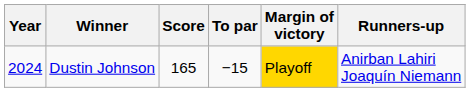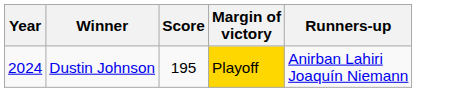 <table class="wikitable" style="font-size:95%">
 <tr>
 <th>Year</th>
 <th>Winner</th>
 <th>Score</th>
-<th>To par</th>
 <th>Margin of<br>victory</th>
 <th>Runners-up</th>
 </tr>
 <tr>
 <td><a href='#'>2024</a></td>
 <td> <a href='#'>Dustin Johnson</a></td>
-<td align=center>165</td>
-<td align=center>−15</td>
+<td align=center>195</td>
 <td style="background: gold;">Playoff</td>
 <td> <a href='#'>Anirban Lahiri</a><br> <a href='#'>Joaquín Niemann</a></td>
 </tr>
 </table>
